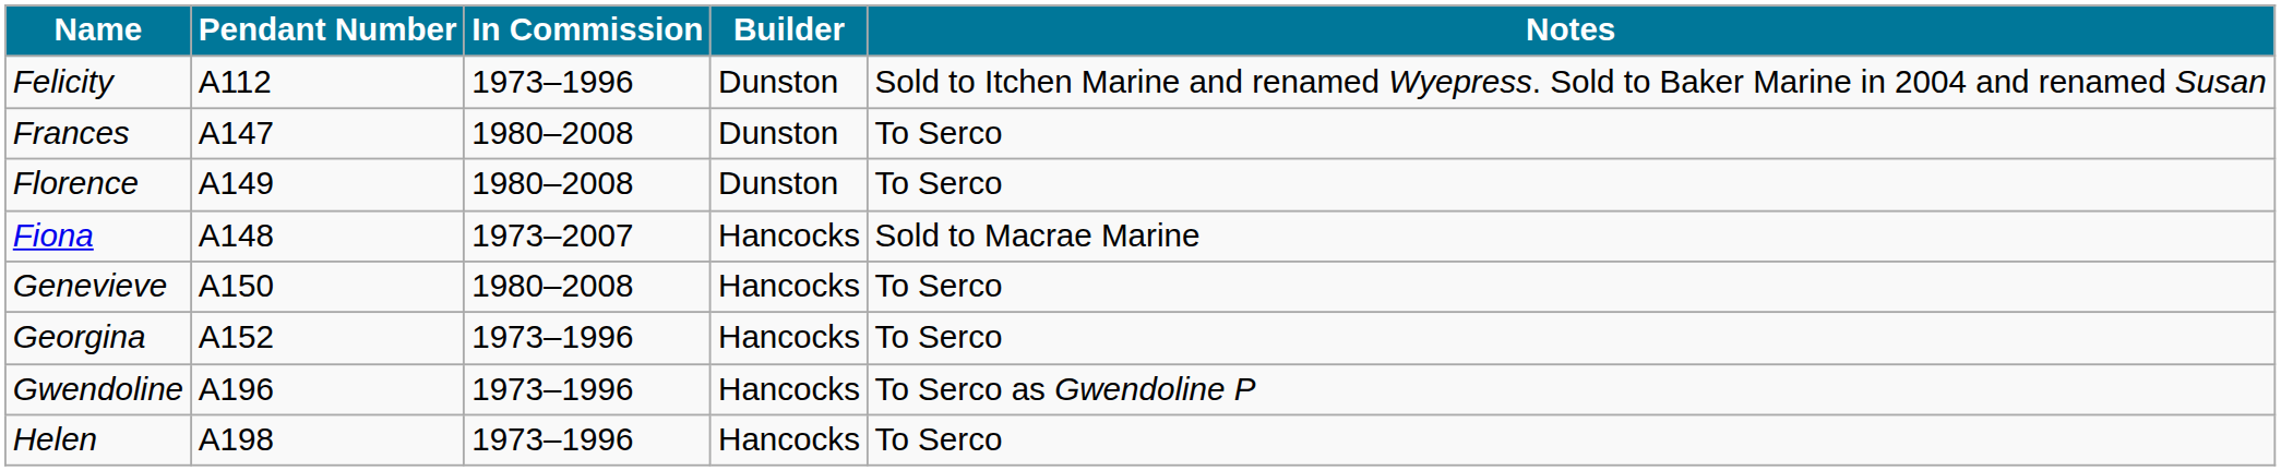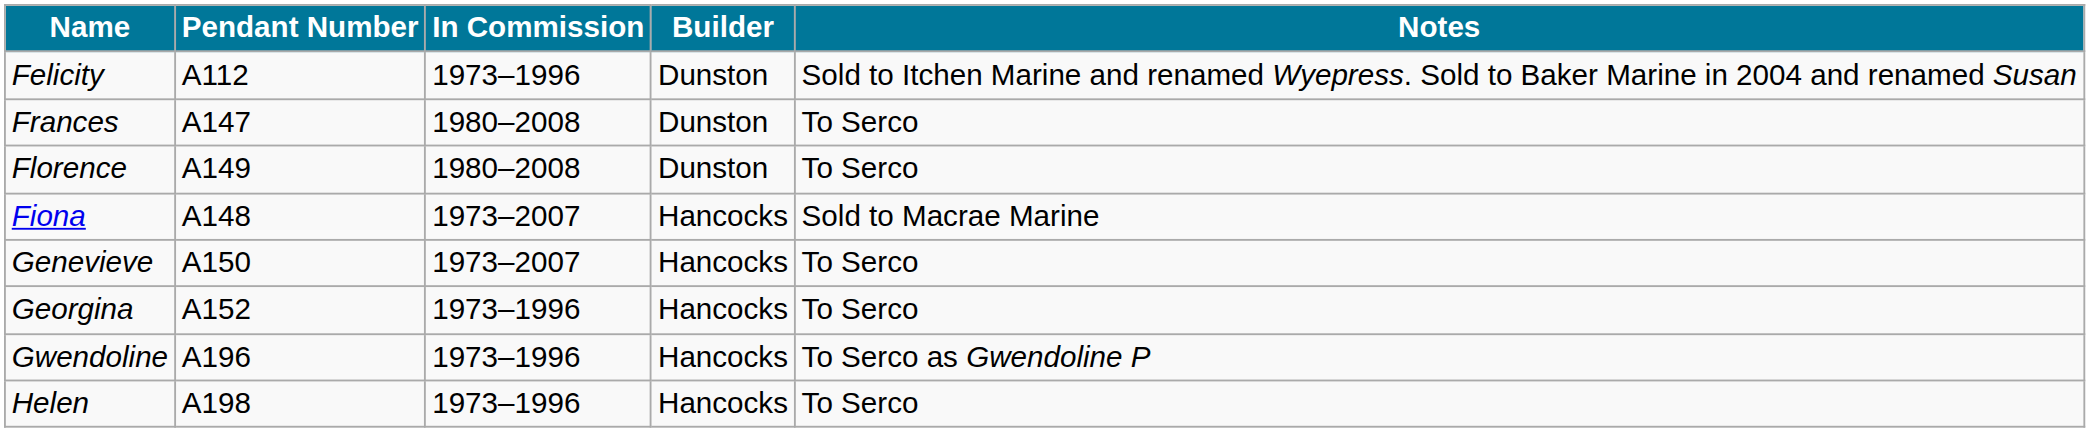 <table class="wikitable">
 <tr>
 <th style="background:#079;color:#fff;">Name</th>
 <th style="background:#079;color:#fff;">Pendant Number</th>
 <th style="background:#079;color:#fff;">In Commission<br></th>
 <th style="background:#079;color:#fff;">Builder</th>
 <th style="background:#079;color:#fff;">Notes</th>
 </tr>
 <tr>
 <td><em>Felicity</em></td>
 <td>A112</td>
 <td>1973–1996</td>
 <td>Dunston</td>
 <td>Sold to Itchen Marine and renamed <em>Wyepress</em>. Sold to Baker Marine in 2004 and renamed <em>Susan</em></td>
 </tr>
 <tr>
 <td><em>Frances</em></td>
 <td>A147</td>
 <td>1980–2008</td>
 <td>Dunston</td>
 <td>To Serco</td>
 </tr>
 <tr>
 <td><em>Florence</em></td>
 <td>A149</td>
 <td>1980–2008</td>
 <td>Dunston</td>
 <td>To Serco</td>
 </tr>
 <tr>
 <td><a href='#'><em>Fiona</em></a></td>
 <td>A148</td>
 <td>1973–2007</td>
 <td>Hancocks</td>
 <td>Sold to Macrae Marine</td>
 </tr>
 <tr>
 <td><em>Genevieve</em></td>
 <td>A150</td>
-<td>1980–2008</td>
+<td>1973–2007</td>
 <td>Hancocks</td>
 <td>To Serco</td>
 </tr>
 <tr>
 <td><em>Georgina</em></td>
 <td>A152</td>
 <td>1973–1996</td>
 <td>Hancocks</td>
 <td>To Serco</td>
 </tr>
 <tr>
 <td><em>Gwendoline</em></td>
 <td>A196</td>
 <td>1973–1996</td>
 <td>Hancocks</td>
 <td>To Serco as <em>Gwendoline P</em></td>
 </tr>
 <tr>
 <td><em>Helen</em></td>
 <td>A198</td>
 <td>1973–1996</td>
 <td>Hancocks</td>
 <td>To Serco</td>
 </tr>
 </table>
